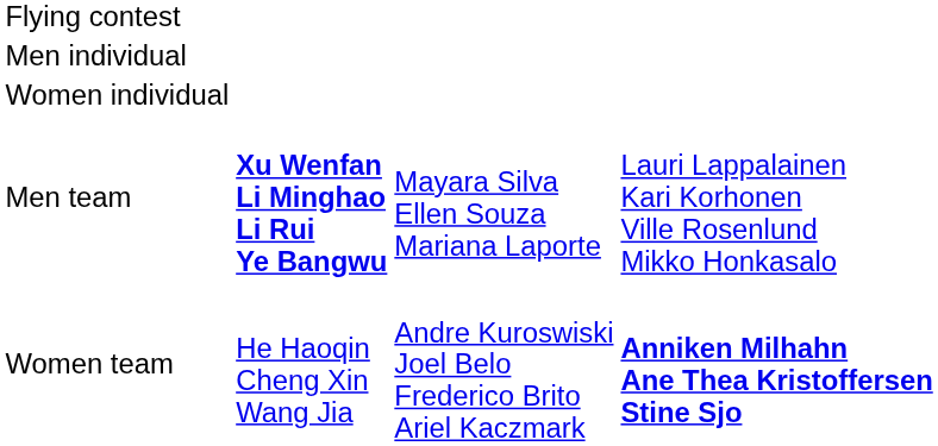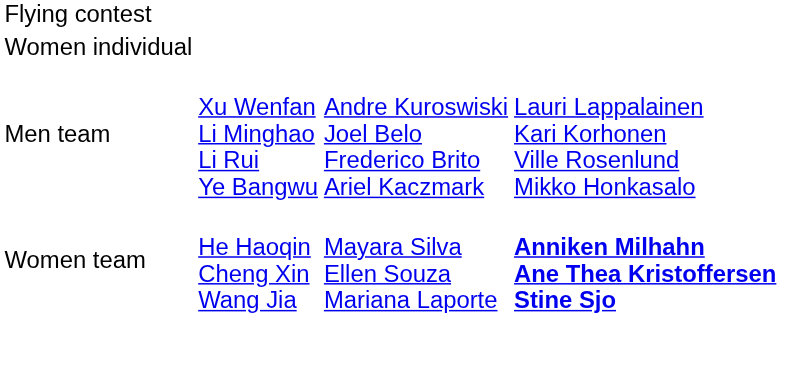 <table>
 <tr>
 <td>Flying contest</td>
-<td></td>
-<td></td>
-<td></td>
-</tr>
-<tr>
-<td>Men individual</td>
 <td></td>
 <td></td>
 <td></td>
 </tr>
 <tr>
 <td>Women individual</td>
 <td></td>
 <td></td>
 <td></td>
 </tr>
 <tr>
 <td>Men team</td>
-<td><strong><br><a href='#'>Xu Wenfan</a><br><a href='#'>Li Minghao</a><br><a href='#'>Li Rui</a><br><a href='#'>Ye Bangwu</a></strong></td>
-<td><br><a href='#'>Mayara Silva</a><br><a href='#'>Ellen Souza</a><br><a href='#'>Mariana Laporte</a></td>
+<td><br><a href='#'>Xu Wenfan</a><br><a href='#'>Li Minghao</a><br><a href='#'>Li Rui</a><br><a href='#'>Ye Bangwu</a></td>
+<td><br><a href='#'>Andre Kuroswiski</a><br><a href='#'>Joel Belo</a><br><a href='#'>Frederico Brito</a><br><a href='#'>Ariel Kaczmark</a></td>
 <td><br><a href='#'>Lauri Lappalainen</a><br><a href='#'>Kari Korhonen</a><br><a href='#'>Ville Rosenlund</a><br><a href='#'>Mikko Honkasalo</a></td>
 </tr>
 <tr>
 <td>Women team</td>
 <td><br><a href='#'>He Haoqin</a><br><a href='#'>Cheng Xin</a><br><a href='#'>Wang Jia</a></td>
-<td><br><a href='#'>Andre Kuroswiski</a><br><a href='#'>Joel Belo</a><br><a href='#'>Frederico Brito</a><br><a href='#'>Ariel Kaczmark</a></td>
+<td><br><a href='#'>Mayara Silva</a><br><a href='#'>Ellen Souza</a><br><a href='#'>Mariana Laporte</a></td>
 <td><strong><br><a href='#'>Anniken Milhahn</a><br><a href='#'>Ane Thea Kristoffersen</a><br><a href='#'>Stine Sjo</a></strong></td>
 </tr>
 </table>
